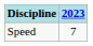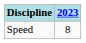 <table class="wikitable" style="text-align: center;">
 <tr>
 <th style="background: #b0e0e6;">Discipline</th>
 <th style="background: #b0e0e6;"><a href='#'>2023</a></th>
 </tr>
 <tr>
 <td align="left">Speed</td>
-<td>7</td>
+<td>8</td>
 </tr>
 </table>
